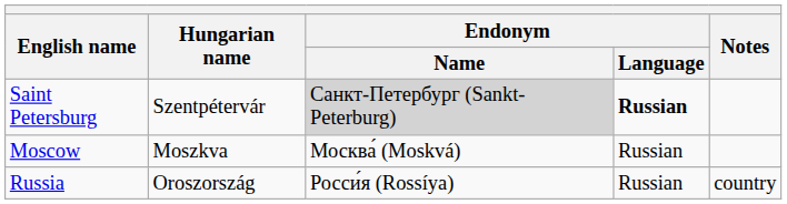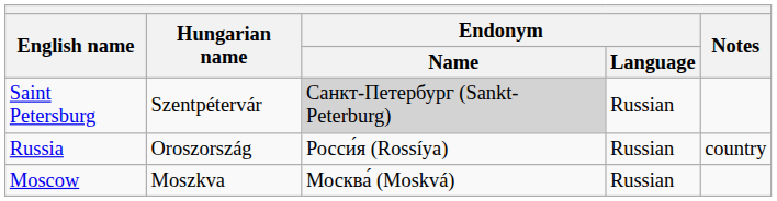 <table class="wikitable sortable">
 <tr>
 <th colspan="5"></th>
 </tr>
 <tr>
 <th rowspan="2">English name</th>
 <th rowspan="2">Hungarian name</th>
 <th colspan="2">Endonym</th>
 <th rowspan="2">Notes</th>
 </tr>
 <tr>
 <th>Name</th>
 <th>Language</th>
 </tr>
 <tr>
 <td><a href='#'>Saint Petersburg</a></td>
 <td>Szentpétervár</td>
 <td style="background: lightgrey;">Санкт-Петербург (Sankt-Peterburg)</td>
-<td><strong>Russian</strong></td>
-<td></td>
-</tr>
-<tr>
-<td><a href='#'>Moscow</a></td>
-<td>Moszkva</td>
-<td>Москва́ (Moskvá)</td>
 <td>Russian</td>
 <td></td>
 </tr>
 <tr>
 <td><a href='#'>Russia</a></td>
 <td>Oroszország</td>
 <td>Росси́я (Rossíya)</td>
 <td>Russian</td>
 <td>country</td>
 </tr>
+<tr>
+<td><a href='#'>Moscow</a></td>
+<td>Moszkva</td>
+<td>Москва́ (Moskvá)</td>
+<td>Russian</td>
+<td></td>
+</tr>
 </table>
